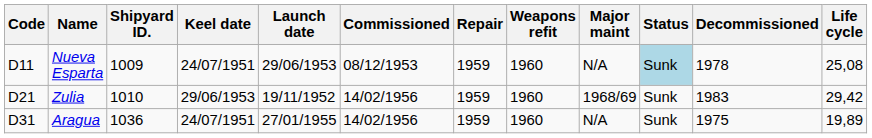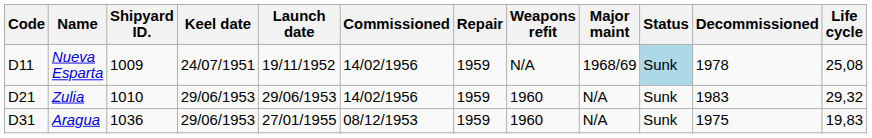 <table class="wikitable">
 <tr>
 <th width="10">Code</th>
 <th width="50">Name</th>
 <th width="30">Shipyard ID.</th>
 <th width="30">Keel date</th>
 <th width="30">Launch date</th>
 <th width="30">Commissioned</th>
 <th width="30">Repair</th>
 <th width="30">Weapons refit</th>
 <th width="30">Major maint</th>
 <th width="30">Status</th>
 <th width="20">Decommissioned</th>
 <th width="20">Life cycle</th>
 </tr>
 <tr>
 <td>D11</td>
 <td><a href='#'><em>Nueva Esparta</em></a></td>
 <td>1009</td>
 <td>24/07/1951</td>
-<td>29/06/1953</td>
-<td>08/12/1953</td>
+<td>19/11/1952</td>
+<td>14/02/1956</td>
 <td>1959</td>
-<td>1960</td>
 <td>N/A</td>
+<td>1968/69</td>
 <td style="background: lightblue;">Sunk</td>
 <td>1978</td>
 <td>25,08</td>
 </tr>
 <tr>
 <td>D21</td>
 <td><a href='#'><em>Zulia</em></a></td>
 <td>1010</td>
 <td>29/06/1953</td>
-<td>19/11/1952</td>
+<td>29/06/1953</td>
 <td>14/02/1956</td>
 <td>1959</td>
 <td>1960</td>
-<td>1968/69</td>
+<td>N/A</td>
 <td>Sunk</td>
 <td>1983</td>
-<td>29,42</td>
+<td>29,32</td>
 </tr>
 <tr>
 <td>D31</td>
 <td><a href='#'><em>Aragua</em></a></td>
 <td>1036</td>
-<td>24/07/1951</td>
+<td>29/06/1953</td>
 <td>27/01/1955</td>
-<td>14/02/1956</td>
+<td>08/12/1953</td>
 <td>1959</td>
 <td>1960</td>
 <td>N/A</td>
 <td>Sunk</td>
 <td>1975</td>
-<td>19,89</td>
+<td>19,83</td>
 </tr>
 </table>
